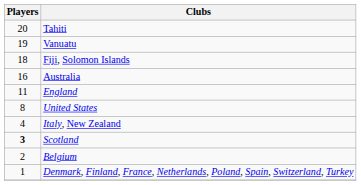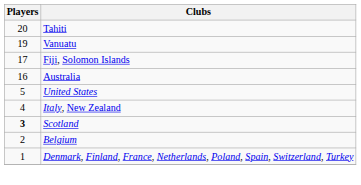 <table class="wikitable">
 <tr>
 <th>Players</th>
 <th>Clubs</th>
 </tr>
 <tr>
 <td align="center">20</td>
 <td> <a href='#'>Tahiti</a></td>
 </tr>
 <tr>
 <td align="center">19</td>
 <td> <a href='#'>Vanuatu</a></td>
 </tr>
 <tr>
-<td align="center">18</td>
+<td align="center">17</td>
 <td> <a href='#'>Fiji</a>,  <a href='#'>Solomon Islands</a></td>
 </tr>
 <tr>
 <td align="center">16</td>
 <td> <a href='#'>Australia</a></td>
 </tr>
 <tr>
-<td align="center">11</td>
-<td> <em><a href='#'>England</a></em></td>
-</tr>
-<tr>
-<td align="center">8</td>
+<td align="center">5</td>
 <td> <em><a href='#'>United States</a></em></td>
 </tr>
 <tr>
 <td align="center">4</td>
 <td> <em><a href='#'>Italy</a></em>,  <a href='#'>New Zealand</a></td>
 </tr>
 <tr>
 <td align="center"><strong>3</strong></td>
 <td> <em><a href='#'>Scotland</a></em></td>
 </tr>
 <tr>
 <td align="center">2</td>
 <td> <em><a href='#'>Belgium</a></em></td>
 </tr>
 <tr>
 <td align="center">1</td>
 <td> <em><a href='#'>Denmark</a></em>,  <em><a href='#'>Finland</a></em>,  <em><a href='#'>France</a></em>,  <em><a href='#'>Netherlands</a></em>,  <em><a href='#'>Poland</a></em>,  <em><a href='#'>Spain</a></em>,  <em><a href='#'>Switzerland</a></em>,  <em><a href='#'>Turkey</a></em></td>
 </tr>
 <tr>
 </tr>
 </table>
